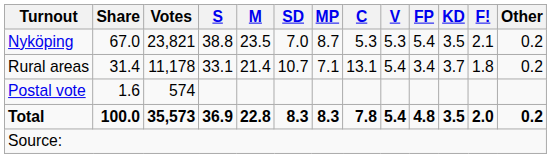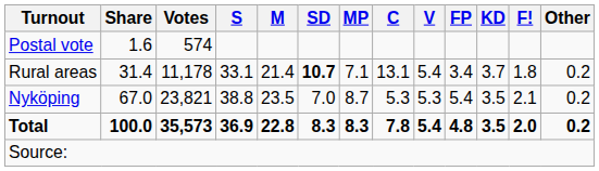 <table class="wikitable sortable" style=text-align:right>
 <tr>
 <th>Turnout</th>
 <th>Share</th>
 <th>Votes</th>
 <th><a href='#'>S</a></th>
 <th><a href='#'>M</a></th>
 <th><a href='#'>SD</a></th>
 <th><a href='#'>MP</a></th>
 <th><a href='#'>C</a></th>
 <th><a href='#'>V</a></th>
 <th><a href='#'>FP</a></th>
 <th><a href='#'>KD</a></th>
 <th><a href='#'>F!</a></th>
 <th>Other</th>
 </tr>
 <tr>
+<td align=left><a href='#'>Postal vote</a></td>
+<td>1.6</td>
+<td>574</td>
+<td></td>
+<td></td>
+<td></td>
+<td></td>
+<td></td>
+<td></td>
+<td></td>
+<td></td>
+<td></td>
+<td></td>
+</tr>
+<tr>
+<td align=left>Rural areas</td>
+<td>31.4</td>
+<td>11,178</td>
+<td>33.1</td>
+<td>21.4</td>
+<td><strong>10.7</strong></td>
+<td>7.1</td>
+<td>13.1</td>
+<td>5.4</td>
+<td>3.4</td>
+<td>3.7</td>
+<td>1.8</td>
+<td>0.2</td>
+</tr>
+<tr>
 <td align=left><a href='#'>Nyköping</a></td>
 <td>67.0</td>
 <td>23,821</td>
 <td>38.8</td>
 <td>23.5</td>
 <td>7.0</td>
 <td>8.7</td>
 <td>5.3</td>
 <td>5.3</td>
 <td>5.4</td>
 <td>3.5</td>
 <td>2.1</td>
 <td>0.2</td>
-</tr>
-<tr>
-<td align=left>Rural areas</td>
-<td>31.4</td>
-<td>11,178</td>
-<td>33.1</td>
-<td>21.4</td>
-<td>10.7</td>
-<td>7.1</td>
-<td>13.1</td>
-<td>5.4</td>
-<td>3.4</td>
-<td>3.7</td>
-<td>1.8</td>
-<td>0.2</td>
-</tr>
-<tr>
-<td align=left><a href='#'>Postal vote</a></td>
-<td>1.6</td>
-<td>574</td>
-<td></td>
-<td></td>
-<td></td>
-<td></td>
-<td></td>
-<td></td>
-<td></td>
-<td></td>
-<td></td>
-<td></td>
 </tr>
 <tr>
 <td align=left><strong>Total</strong></td>
 <td><strong>100.0</strong></td>
 <td><strong>35,573</strong></td>
 <td><strong>36.9</strong></td>
 <td><strong>22.8</strong></td>
 <td><strong>8.3</strong></td>
 <td><strong>8.3</strong></td>
 <td><strong>7.8</strong></td>
 <td><strong>5.4</strong></td>
 <td><strong>4.8</strong></td>
 <td><strong>3.5</strong></td>
 <td><strong>2.0</strong></td>
 <td><strong>0.2</strong></td>
 </tr>
 <tr>
 <td align=left colspan=13>Source:</td>
 </tr>
 </table>
